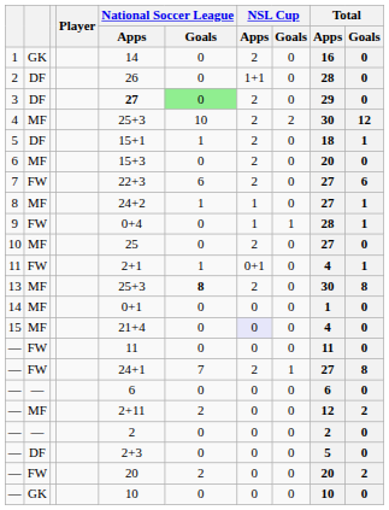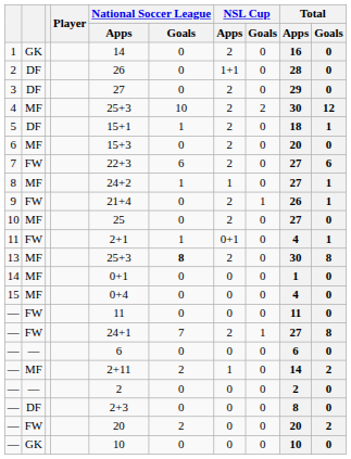 <table class="wikitable sortable" style="text-align:center">
 <tr>
 <th rowspan="2"></th>
 <th rowspan="2"></th>
 <th rowspan="2"></th>
 <th rowspan="2">Player</th>
 <th colspan="2"><a href='#'>National Soccer League</a></th>
 <th colspan="2"><a href='#'>NSL Cup</a></th>
 <th colspan="2">Total</th>
 </tr>
 <tr>
 <th>Apps</th>
 <th>Goals</th>
 <th>Apps</th>
 <th>Goals</th>
 <th>Apps</th>
 <th>Goals</th>
 </tr>
 <tr>
 <td>1</td>
 <td>GK</td>
 <td></td>
 <td align="left"><br></td>
 <td>14</td>
 <td>0<br></td>
 <td>2</td>
 <td>0<br></td>
 <th>16</th>
 <th>0</th>
 </tr>
 <tr>
 <td>2</td>
 <td>DF</td>
 <td></td>
 <td align="left"><br></td>
 <td>26</td>
 <td>0<br></td>
 <td>1+1</td>
 <td>0<br></td>
 <th>28</th>
 <th>0</th>
 </tr>
 <tr>
 <td>3</td>
 <td>DF</td>
 <td></td>
 <td align="left"><br></td>
-<td><strong>27</strong></td>
-<td style="background: lightgreen;">0<br></td>
+<td>27</td>
+<td>0<br></td>
 <td>2</td>
 <td>0<br></td>
 <th>29</th>
 <th>0</th>
 </tr>
 <tr>
 <td>4</td>
 <td>MF</td>
 <td></td>
 <td align="left"><br></td>
 <td>25+3</td>
 <td>10<br></td>
 <td>2</td>
 <td>2<br></td>
 <th>30</th>
 <th>12</th>
 </tr>
 <tr>
 <td>5</td>
 <td>DF</td>
 <td></td>
 <td align="left"><br></td>
 <td>15+1</td>
 <td>1<br></td>
 <td>2</td>
 <td>0<br></td>
 <th>18</th>
 <th>1</th>
 </tr>
 <tr>
 <td>6</td>
 <td>MF</td>
 <td></td>
 <td align="left"><br></td>
 <td>15+3</td>
 <td>0<br></td>
 <td>2</td>
 <td>0<br></td>
 <th>20</th>
 <th>0</th>
 </tr>
 <tr>
 <td>7</td>
 <td>FW</td>
 <td></td>
 <td align="left"><br></td>
 <td>22+3</td>
 <td>6<br></td>
 <td>2</td>
 <td>0<br></td>
 <th>27</th>
 <th>6</th>
 </tr>
 <tr>
 <td>8</td>
 <td>MF</td>
 <td></td>
 <td align="left"><br></td>
 <td>24+2</td>
 <td>1<br></td>
 <td>1</td>
 <td>0<br></td>
 <th>27</th>
 <th>1</th>
 </tr>
 <tr>
 <td>9</td>
 <td>FW</td>
 <td></td>
 <td align="left"><br></td>
-<td>0+4</td>
+<td>21+4</td>
 <td>0<br></td>
-<td>1</td>
+<td>2</td>
 <td>1<br></td>
-<th>28</th>
+<th>26</th>
 <th>1</th>
 </tr>
 <tr>
 <td>10</td>
 <td>MF</td>
 <td></td>
 <td align="left"><br></td>
 <td>25</td>
 <td>0<br></td>
 <td>2</td>
 <td>0<br></td>
 <th>27</th>
 <th>0</th>
 </tr>
 <tr>
 <td>11</td>
 <td>FW</td>
 <td></td>
 <td align="left"><br></td>
 <td>2+1</td>
 <td>1<br></td>
 <td>0+1</td>
 <td>0<br></td>
 <th>4</th>
 <th>1</th>
 </tr>
 <tr>
 <td>13</td>
 <td>MF</td>
 <td></td>
 <td align="left"><br></td>
 <td>25+3</td>
 <td><strong>8<br></strong></td>
 <td>2</td>
 <td>0<br></td>
 <th>30</th>
 <th>8</th>
 </tr>
 <tr>
 <td>14</td>
 <td>MF</td>
 <td></td>
 <td align="left"><br></td>
 <td>0+1</td>
 <td>0<br></td>
 <td>0</td>
 <td>0<br></td>
 <th>1</th>
 <th>0</th>
 </tr>
 <tr>
 <td>15</td>
 <td>MF</td>
 <td></td>
 <td align="left"><br></td>
-<td>21+4</td>
+<td>0+4</td>
 <td>0<br></td>
-<td style="background: lavender;">0</td>
+<td>0</td>
 <td>0<br></td>
 <th>4</th>
 <th>0</th>
 </tr>
 <tr>
 <td>—</td>
 <td>FW</td>
 <td></td>
 <td align="left"><br></td>
 <td>11</td>
 <td>0<br></td>
 <td>0</td>
 <td>0<br></td>
 <th>11</th>
 <th>0</th>
 </tr>
 <tr>
 <td>—</td>
 <td>FW</td>
 <td></td>
 <td align="left"><br></td>
 <td>24+1</td>
 <td>7<br></td>
 <td>2</td>
 <td>1<br></td>
 <th>27</th>
 <th>8</th>
 </tr>
 <tr>
 <td>—</td>
 <td>—</td>
 <td></td>
 <td align="left"><br></td>
 <td>6</td>
 <td>0<br></td>
 <td>0</td>
 <td>0<br></td>
 <th>6</th>
 <th>0</th>
 </tr>
 <tr>
 <td>—</td>
 <td>MF</td>
 <td></td>
 <td align="left"><br></td>
 <td>2+11</td>
 <td>2<br></td>
-<td>0</td>
+<td>1</td>
 <td>0<br></td>
-<th>12</th>
+<th>14</th>
 <th>2</th>
 </tr>
 <tr>
 <td>—</td>
 <td>—</td>
 <td></td>
 <td align="left"><br></td>
 <td>2</td>
 <td>0<br></td>
 <td>0</td>
 <td>0<br></td>
 <th>2</th>
 <th>0</th>
 </tr>
 <tr>
 <td>—</td>
 <td>DF</td>
 <td></td>
 <td align="left"><br></td>
 <td>2+3</td>
 <td>0<br></td>
 <td>0</td>
 <td>0<br></td>
-<th>5</th>
+<th>8</th>
 <th>0</th>
 </tr>
 <tr>
 <td>—</td>
 <td>FW</td>
 <td></td>
 <td align="left"><br></td>
 <td>20</td>
 <td>2<br></td>
 <td>0</td>
 <td>0<br></td>
 <th>20</th>
 <th>2</th>
 </tr>
 <tr>
 <td>—</td>
 <td>GK</td>
 <td></td>
 <td align="left"><br></td>
 <td>10</td>
 <td>0<br></td>
 <td>0</td>
 <td>0<br></td>
 <th>10</th>
 <th>0</th>
 </tr>
 </table>
